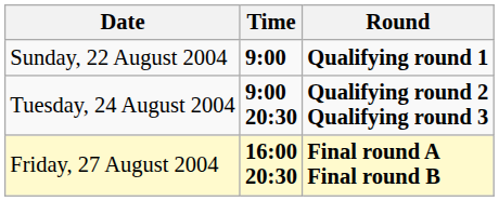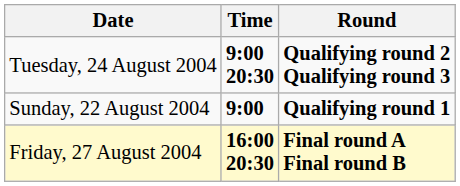 <table class="wikitable">
 <tr>
 <th>Date</th>
 <th>Time</th>
 <th>Round</th>
 </tr>
 <tr>
+<td>Tuesday, 24 August 2004</td>
+<td><strong>9:00</strong><br><strong>20:30</strong></td>
+<td><strong>Qualifying round 2</strong><br><strong>Qualifying round 3</strong></td>
+</tr>
+<tr>
 <td>Sunday, 22 August 2004</td>
 <td><strong>9:00</strong></td>
 <td><strong>Qualifying round 1</strong></td>
-</tr>
-<tr>
-<td>Tuesday, 24 August 2004</td>
-<td><strong>9:00</strong><br><strong>20:30</strong></td>
-<td><strong>Qualifying round 2</strong><br><strong>Qualifying round 3</strong></td>
 </tr>
 <tr style=background:lemonchiffon>
 <td>Friday, 27 August 2004</td>
 <td><strong>16:00</strong><br><strong>20:30</strong></td>
 <td><strong>Final round A</strong><br><strong>Final round B</strong></td>
 </tr>
 </table>
